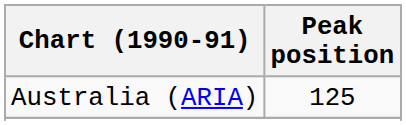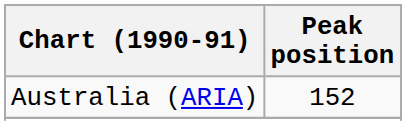 <table class="wikitable sortable plainrowheaders">
 <tr>
 <th scope="col">Chart (1990-91)</th>
 <th scope="col">Peak<br>position</th>
 </tr>
 <tr>
 <td scope="row">Australia (<a href='#'>ARIA</a>)</td>
-<td align="center">125</td>
+<td align="center">152</td>
 </tr>
 <tr>
 </tr>
 <tr>
 </tr>
 </table>
